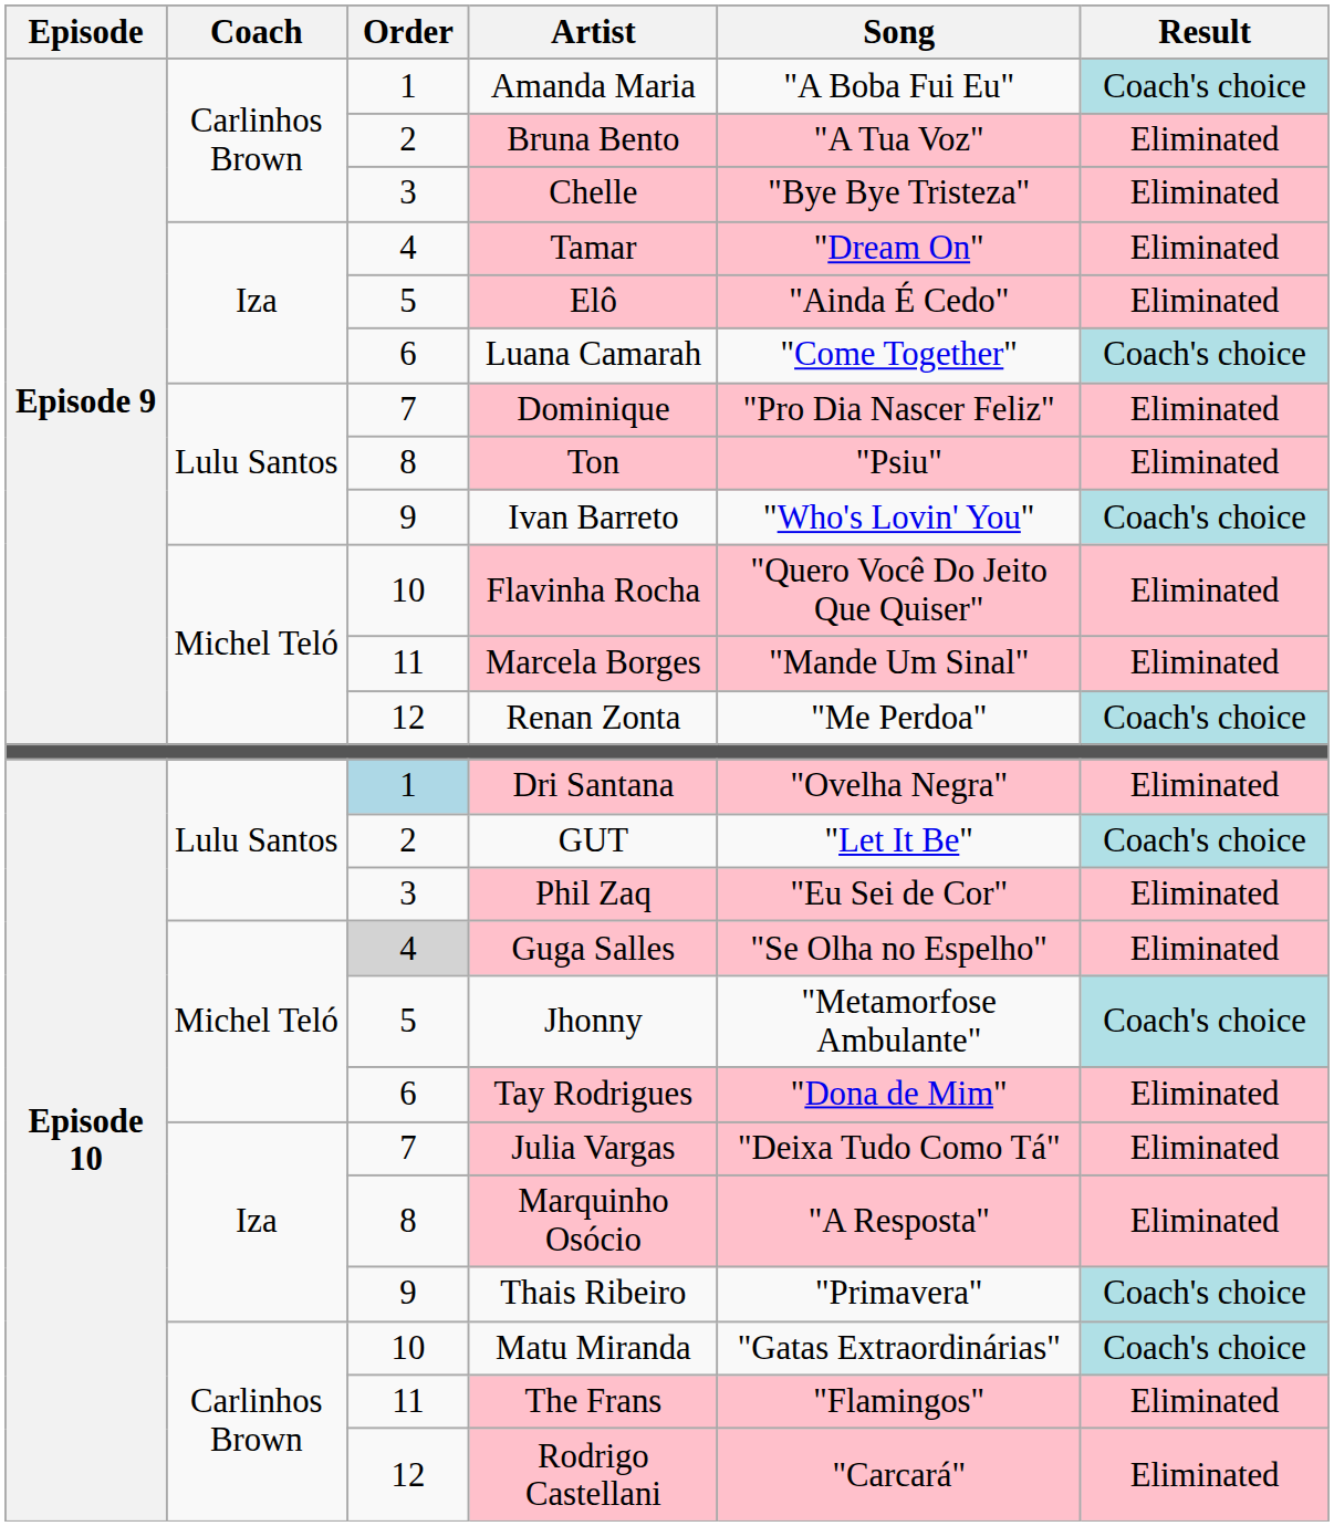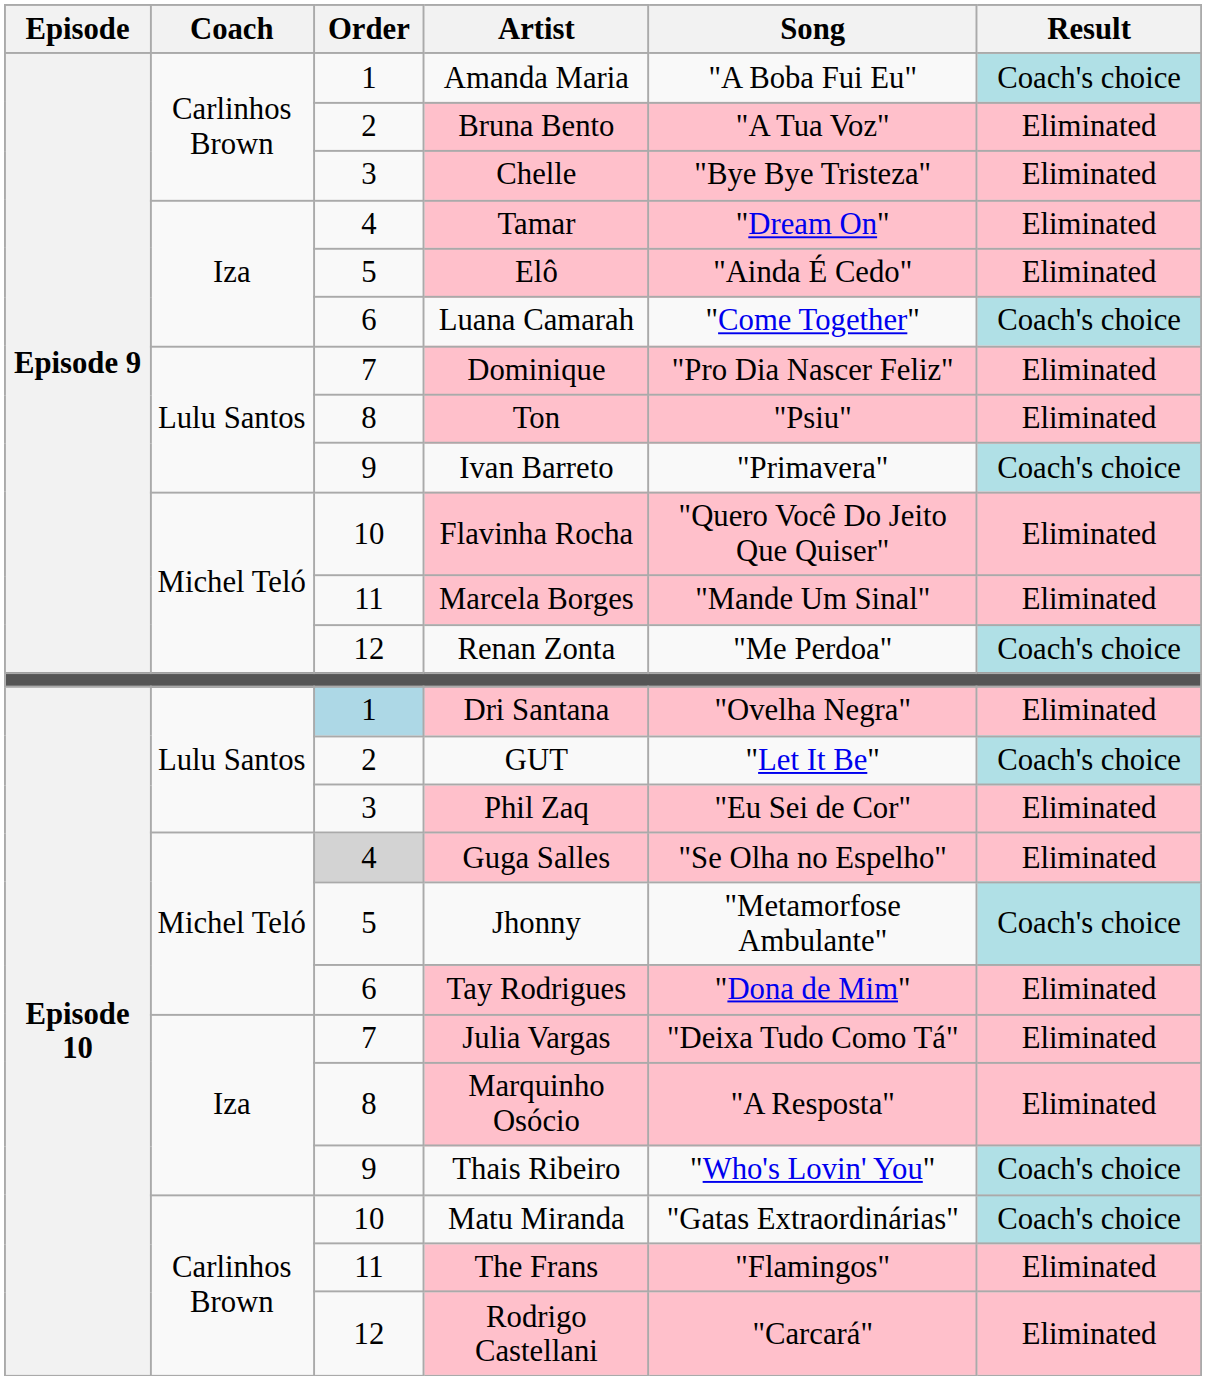 <table class="wikitable" style="text-align:center; width:100%;">
 <tr>
 <th scope="col" width="09%">Episode</th>
 <th scope="col" width="10%">Coach</th>
 <th scope="col" width="05%">Order</th>
 <th scope="col" width="15%">Artist</th>
 <th scope="col" width="22%">Song</th>
 <th scope="col" width="15%">Result</th>
 </tr>
 <tr>
 <th scope="col" rowspan=12>Episode 9<br></th>
 <td rowspan="3">Carlinhos Brown</td>
 <td>1</td>
 <td>Amanda Maria</td>
 <td>"A Boba Fui Eu"</td>
 <td bgcolor=B0E0E6>Coach's choice</td>
 </tr>
 <tr>
 <td>2</td>
 <td bgcolor=FFC0CB>Bruna Bento</td>
 <td bgcolor=FFC0CB>"A Tua Voz"</td>
 <td bgcolor=FFC0CB>Eliminated</td>
 </tr>
 <tr>
 <td>3</td>
 <td bgcolor=FFC0CB>Chelle</td>
 <td bgcolor=FFC0CB>"Bye Bye Tristeza"</td>
 <td bgcolor=FFC0CB>Eliminated</td>
 </tr>
 <tr>
 <td rowspan="3">Iza</td>
 <td>4</td>
 <td bgcolor=FFC0CB>Tamar</td>
 <td bgcolor=FFC0CB>"<a href='#'>Dream On</a>"</td>
 <td bgcolor=FFC0CB>Eliminated</td>
 </tr>
 <tr>
 <td>5</td>
 <td bgcolor=FFC0CB>Elô</td>
 <td bgcolor=FFC0CB>"Ainda É Cedo"</td>
 <td bgcolor=FFC0CB>Eliminated</td>
 </tr>
 <tr>
 <td>6</td>
 <td>Luana Camarah</td>
 <td>"<a href='#'>Come Together</a>"</td>
 <td bgcolor=B0E0E6>Coach's choice</td>
 </tr>
 <tr>
 <td rowspan="3">Lulu Santos</td>
 <td>7</td>
 <td bgcolor=FFC0CB>Dominique</td>
 <td bgcolor=FFC0CB>"Pro Dia Nascer Feliz"</td>
 <td bgcolor=FFC0CB>Eliminated</td>
 </tr>
 <tr>
 <td>8</td>
 <td bgcolor=FFC0CB>Ton</td>
 <td bgcolor=FFC0CB>"Psiu"</td>
 <td bgcolor=FFC0CB>Eliminated</td>
 </tr>
 <tr>
 <td>9</td>
 <td>Ivan Barreto</td>
-<td>"<a href='#'>Who's Lovin' You</a>"</td>
+<td>"Primavera"</td>
 <td bgcolor=B0E0E6>Coach's choice</td>
 </tr>
 <tr>
 <td rowspan="3">Michel Teló</td>
 <td>10</td>
 <td bgcolor=FFC0CB>Flavinha Rocha</td>
 <td bgcolor=FFC0CB>"Quero Você Do Jeito Que Quiser"</td>
 <td bgcolor=FFC0CB>Eliminated</td>
 </tr>
 <tr>
 <td>11</td>
 <td bgcolor=FFC0CB>Marcela Borges</td>
 <td bgcolor=FFC0CB>"Mande Um Sinal"</td>
 <td bgcolor=FFC0CB>Eliminated</td>
 </tr>
 <tr>
 <td>12</td>
 <td>Renan Zonta</td>
 <td>"Me Perdoa"</td>
 <td bgcolor=B0E0E6>Coach's choice</td>
 </tr>
 <tr>
 <td colspan=6 bgcolor=555555></td>
 </tr>
 <tr>
 <th scope="col" rowspan=12>Episode 10<br></th>
 <td rowspan="3">Lulu Santos</td>
 <td style="background: lightblue;">1</td>
 <td bgcolor=FFC0CB>Dri Santana</td>
 <td bgcolor=FFC0CB>"Ovelha Negra"</td>
 <td bgcolor=FFC0CB>Eliminated</td>
 </tr>
 <tr>
 <td>2</td>
 <td>GUT</td>
 <td>"<a href='#'>Let It Be</a>"</td>
 <td bgcolor=B0E0E6>Coach's choice</td>
 </tr>
 <tr>
 <td>3</td>
 <td bgcolor=FFC0CB>Phil Zaq</td>
 <td bgcolor=FFC0CB>"Eu Sei de Cor"</td>
 <td bgcolor=FFC0CB>Eliminated</td>
 </tr>
 <tr>
 <td rowspan="3">Michel Teló</td>
 <td style="background: lightgrey;">4</td>
 <td bgcolor=FFC0CB>Guga Salles</td>
 <td bgcolor=FFC0CB>"Se Olha no Espelho"</td>
 <td bgcolor=FFC0CB>Eliminated</td>
 </tr>
 <tr>
 <td>5</td>
 <td>Jhonny</td>
 <td>"Metamorfose Ambulante"</td>
 <td bgcolor=B0E0E6>Coach's choice</td>
 </tr>
 <tr>
 <td>6</td>
 <td bgcolor=FFC0CB>Tay Rodrigues</td>
 <td bgcolor=FFC0CB>"<a href='#'>Dona de Mim</a>"</td>
 <td bgcolor=FFC0CB>Eliminated</td>
 </tr>
 <tr>
 <td rowspan="3">Iza</td>
 <td>7</td>
 <td bgcolor=FFC0CB>Julia Vargas</td>
 <td bgcolor=FFC0CB>"Deixa Tudo Como Tá"</td>
 <td bgcolor=FFC0CB>Eliminated</td>
 </tr>
 <tr>
 <td>8</td>
 <td bgcolor=FFC0CB>Marquinho Osócio</td>
 <td bgcolor=FFC0CB>"A Resposta"</td>
 <td bgcolor=FFC0CB>Eliminated</td>
 </tr>
 <tr>
 <td>9</td>
 <td>Thais Ribeiro</td>
-<td>"Primavera"</td>
+<td>"<a href='#'>Who's Lovin' You</a>"</td>
 <td bgcolor=B0E0E6>Coach's choice</td>
 </tr>
 <tr>
 <td rowspan="3">Carlinhos Brown</td>
 <td>10</td>
 <td>Matu Miranda</td>
 <td>"Gatas Extraordinárias"</td>
 <td bgcolor=B0E0E6>Coach's choice</td>
 </tr>
 <tr>
 <td>11</td>
 <td bgcolor=FFC0CB>The Frans</td>
 <td bgcolor=FFC0CB>"Flamingos"</td>
 <td bgcolor=FFC0CB>Eliminated</td>
 </tr>
 <tr>
 <td>12</td>
 <td bgcolor=FFC0CB>Rodrigo Castellani</td>
 <td bgcolor=FFC0CB>"Carcará"</td>
 <td bgcolor=FFC0CB>Eliminated</td>
 </tr>
 </table>
